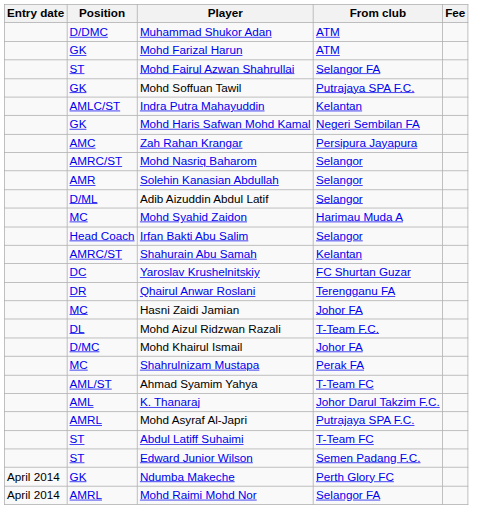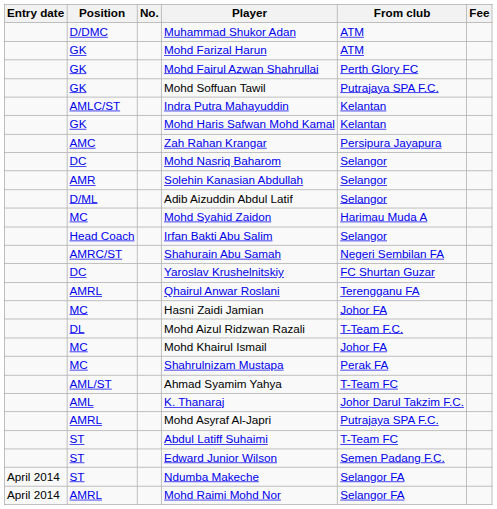 <table class="wikitable sortable">
 <tr>
 <th>Entry date</th>
 <th>Position</th>
+<th>No.</th>
 <th>Player</th>
 <th>From club</th>
 <th>Fee</th>
 </tr>
 <tr>
 <td></td>
 <td><a href='#'>D/DMC</a></td>
+<td></td>
 <td align="left"> <a href='#'>Muhammad Shukor Adan</a></td>
 <td align="left"> <a href='#'>ATM</a></td>
 <td align=right></td>
 </tr>
 <tr>
 <td></td>
 <td><a href='#'>GK</a></td>
+<td></td>
 <td align="left"> <a href='#'>Mohd Farizal Harun</a></td>
 <td align="left"> <a href='#'>ATM</a></td>
 <td align=right></td>
 </tr>
 <tr>
 <td></td>
-<td align="left"><a href='#'>ST</a></td>
+<td><a href='#'>GK</a></td>
+<td></td>
 <td align="left"> <a href='#'>Mohd Fairul Azwan Shahrullai</a></td>
-<td align="left"> <a href='#'>Selangor FA</a></td>
+<td align="left"> <a href='#'>Perth Glory FC</a></td>
 <td align=right></td>
 </tr>
 <tr>
 <td></td>
 <td><a href='#'>GK</a></td>
+<td></td>
 <td align="left"> Mohd Soffuan Tawil</td>
 <td align="left"> <a href='#'>Putrajaya SPA F.C.</a></td>
 <td align=right></td>
 </tr>
 <tr>
 <td></td>
 <td><a href='#'>AMLC/ST</a></td>
+<td></td>
 <td align="left"> <a href='#'>Indra Putra Mahayuddin</a></td>
 <td align="left"> <a href='#'>Kelantan</a></td>
 <td align=right></td>
 </tr>
 <tr>
 <td></td>
 <td><a href='#'>GK</a></td>
+<td></td>
 <td align="left"> <a href='#'>Mohd Haris Safwan Mohd Kamal</a></td>
-<td align="left"> <a href='#'>Negeri Sembilan FA</a></td>
+<td align="left"> <a href='#'>Kelantan</a></td>
 <td align=right></td>
 </tr>
 <tr>
 <td></td>
 <td align="left"><a href='#'>AMC</a></td>
+<td align="center"></td>
 <td align="left"> <a href='#'>Zah Rahan Krangar</a></td>
 <td align="left"> <a href='#'>Persipura Jayapura</a></td>
 <td align=right></td>
 </tr>
 <tr>
 <td></td>
-<td align="left"><a href='#'>AMRC/ST</a></td>
+<td align="left"><a href='#'>DC</a></td>
+<td align="center"></td>
 <td align="left"> <a href='#'>Mohd Nasriq Baharom</a></td>
 <td align="left"> <a href='#'>Selangor</a></td>
 <td align=right></td>
 </tr>
 <tr>
 <td></td>
 <td align="left"><a href='#'>AMR</a></td>
+<td align="center"></td>
 <td align="left"> <a href='#'>Solehin Kanasian Abdullah</a></td>
 <td align="left"> <a href='#'>Selangor</a></td>
 <td align=right></td>
 </tr>
 <tr>
 <td></td>
 <td align="left"><a href='#'>D/ML</a></td>
+<td align="center"></td>
 <td align="left"> Adib Aizuddin Abdul Latif</td>
 <td align="left"> <a href='#'>Selangor</a></td>
 <td align=right></td>
 </tr>
 <tr>
 <td></td>
 <td align="left"><a href='#'>MC</a></td>
+<td align="center"></td>
 <td align="left"> <a href='#'>Mohd Syahid Zaidon</a></td>
 <td align="left"> <a href='#'>Harimau Muda A</a></td>
 <td align=right></td>
 </tr>
 <tr>
 <td></td>
 <td align="left"><a href='#'>Head Coach</a></td>
+<td align="center"></td>
 <td align="left"> <a href='#'>Irfan Bakti Abu Salim</a></td>
 <td align="left"> <a href='#'>Selangor</a></td>
 <td align=right></td>
 </tr>
 <tr>
 <td></td>
 <td align="left"><a href='#'>AMRC/ST</a></td>
+<td align="center"></td>
 <td align="left"> <a href='#'>Shahurain Abu Samah</a></td>
-<td align="left"> <a href='#'>Kelantan</a></td>
+<td align="left"> <a href='#'>Negeri Sembilan FA</a></td>
 <td align=right></td>
 </tr>
 <tr>
 <td></td>
 <td align="left"><a href='#'>DC</a></td>
+<td align="center"></td>
 <td align="left"> <a href='#'>Yaroslav Krushelnitskiy</a></td>
 <td align="left"> <a href='#'>FC Shurtan Guzar</a></td>
 <td align=right></td>
 </tr>
 <tr>
 <td></td>
-<td align="left"><a href='#'>DR</a></td>
+<td align="left"><a href='#'>AMRL</a></td>
+<td align="center"></td>
 <td align="left"> <a href='#'>Qhairul Anwar Roslani</a></td>
 <td align="left"> <a href='#'>Terengganu FA</a></td>
 <td align=right></td>
 </tr>
 <tr>
 <td></td>
 <td align="left"><a href='#'>MC</a></td>
+<td align="center"></td>
 <td align="left"> Hasni Zaidi Jamian</td>
 <td align="left"> <a href='#'>Johor FA</a></td>
 <td align=right></td>
 </tr>
 <tr>
 <td></td>
 <td align="left"><a href='#'>DL</a></td>
+<td align="center"></td>
 <td align="left"> Mohd Aizul Ridzwan Razali</td>
 <td align="left"> <a href='#'>T-Team F.C.</a></td>
 <td align=right></td>
 </tr>
 <tr>
 <td></td>
-<td align="left"><a href='#'>D/MC</a></td>
+<td align="left"><a href='#'>MC</a></td>
+<td align="center"></td>
 <td align="left"> Mohd Khairul Ismail</td>
 <td align="left"> <a href='#'>Johor FA</a></td>
 <td align=right></td>
 </tr>
 <tr>
 <td></td>
 <td align="left"><a href='#'>MC</a></td>
+<td align="center"></td>
 <td align="left"> <a href='#'>Shahrulnizam Mustapa</a></td>
 <td align="left"> <a href='#'>Perak FA</a></td>
 <td align=right></td>
 </tr>
 <tr>
 <td></td>
 <td align="left"><a href='#'>AML/ST</a></td>
+<td align="center"></td>
 <td align="left"> Ahmad Syamim Yahya</td>
 <td align="left"> <a href='#'>T-Team FC</a></td>
 <td align=right></td>
 </tr>
 <tr>
 <td></td>
 <td align="left"><a href='#'>AML</a></td>
+<td align="center"></td>
 <td align="left"> <a href='#'>K. Thanaraj</a></td>
 <td align="left"> <a href='#'>Johor Darul Takzim F.C.</a></td>
 <td align=right></td>
 </tr>
 <tr>
 <td></td>
 <td align="left"><a href='#'>AMRL</a></td>
+<td align="center"></td>
 <td align="left"> Mohd Asyraf Al-Japri</td>
 <td align="left"> <a href='#'>Putrajaya SPA F.C.</a></td>
 <td align=right></td>
 </tr>
 <tr>
 <td></td>
 <td align="left"><a href='#'>ST</a></td>
+<td align="center"></td>
 <td align="left"> <a href='#'>Abdul Latiff Suhaimi</a></td>
 <td align="left"> <a href='#'>T-Team FC</a></td>
 <td align=right></td>
 </tr>
 <tr>
 <td></td>
 <td align="left"><a href='#'>ST</a></td>
+<td align="center"></td>
 <td align="left"> <a href='#'>Edward Junior Wilson</a></td>
 <td align="left"> <a href='#'>Semen Padang F.C.</a></td>
 <td align=right></td>
 </tr>
 <tr>
 <td>April 2014</td>
-<td><a href='#'>GK</a></td>
+<td align="left"><a href='#'>ST</a></td>
+<td align="center"></td>
 <td align="left"> <a href='#'>Ndumba Makeche</a></td>
-<td align="left"> <a href='#'>Perth Glory FC</a></td>
+<td align="left"> <a href='#'>Selangor FA</a></td>
 <td align=right></td>
 </tr>
 <tr>
 <td>April 2014</td>
 <td align="left"><a href='#'>AMRL</a></td>
+<td align="center"></td>
 <td align="left"> <a href='#'>Mohd Raimi Mohd Nor</a></td>
 <td align="left"> <a href='#'>Selangor FA</a></td>
 <td align=right></td>
 </tr>
 </table>
